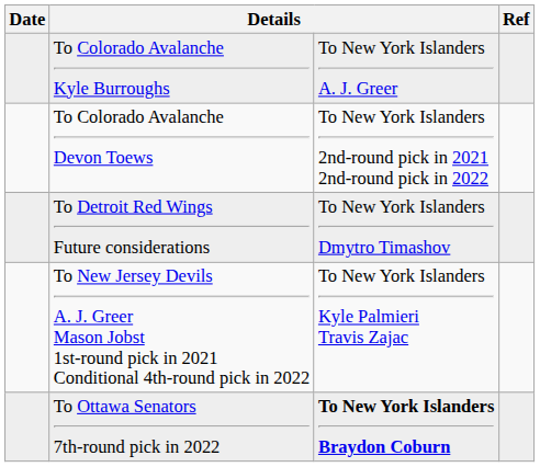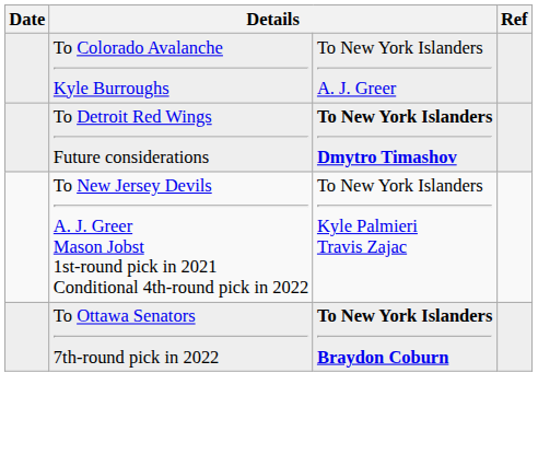 <table class="wikitable">
 <tr>
 <th>Date</th>
 <th colspan="2">Details</th>
 <th>Ref</th>
 </tr>
 <tr style="background:#eee;">
 <td></td>
 <td valign="top">To <a href='#'>Colorado Avalanche</a><hr><a href='#'>Kyle Burroughs</a></td>
 <td valign="top">To New York Islanders<hr><a href='#'>A. J. Greer</a></td>
 <td></td>
 </tr>
-<tr>
-<td></td>
-<td valign="top">To Colorado Avalanche<hr><a href='#'>Devon Toews</a></td>
-<td valign="top">To New York Islanders<hr>2nd-round pick in <a href='#'>2021</a><br>2nd-round pick in <a href='#'>2022</a></td>
-<td></td>
-</tr>
 <tr style="background:#eee;">
 <td></td>
 <td valign="top">To <a href='#'>Detroit Red Wings</a><hr>Future considerations</td>
-<td valign="top">To New York Islanders<hr><a href='#'>Dmytro Timashov</a></td>
+<td valign="top"><strong>To New York Islanders<hr><a href='#'>Dmytro Timashov</a></strong></td>
 <td></td>
 </tr>
 <tr>
 <td></td>
 <td valign="top">To <a href='#'>New Jersey Devils</a><hr><a href='#'>A. J. Greer</a><br><a href='#'>Mason Jobst</a><br>1st-round pick in 2021<br>Conditional 4th-round pick in 2022</td>
 <td valign="top">To New York Islanders<hr><a href='#'>Kyle Palmieri</a><br><a href='#'>Travis Zajac</a></td>
 <td></td>
 </tr>
 <tr style="background:#eee;">
 <td></td>
 <td valign="top">To <a href='#'>Ottawa Senators</a><hr>7th-round pick in 2022</td>
 <td valign="top"><strong>To New York Islanders<hr><a href='#'>Braydon Coburn</a></strong></td>
 <td></td>
 </tr>
 </table>
